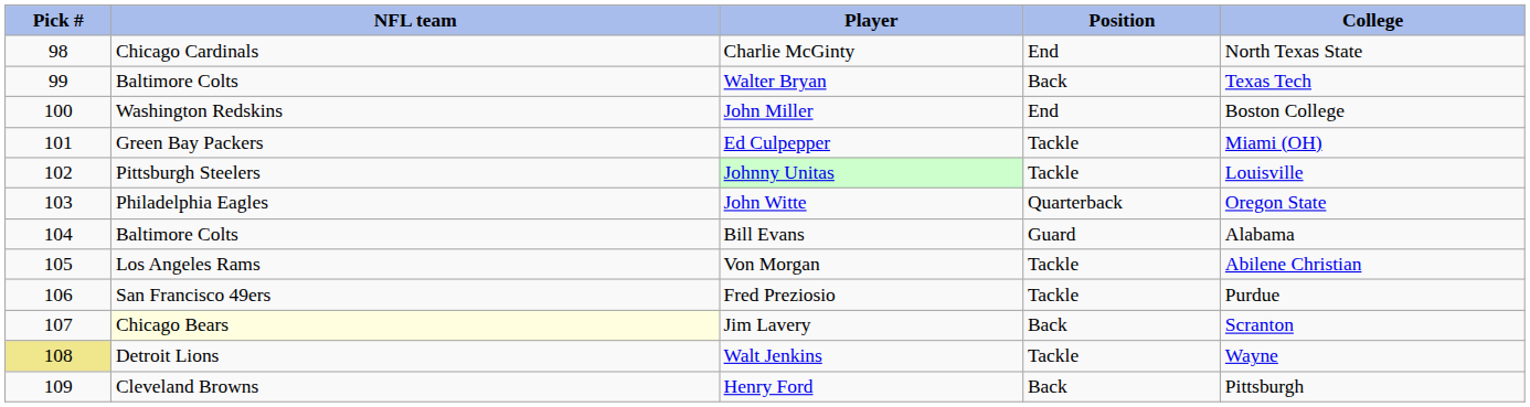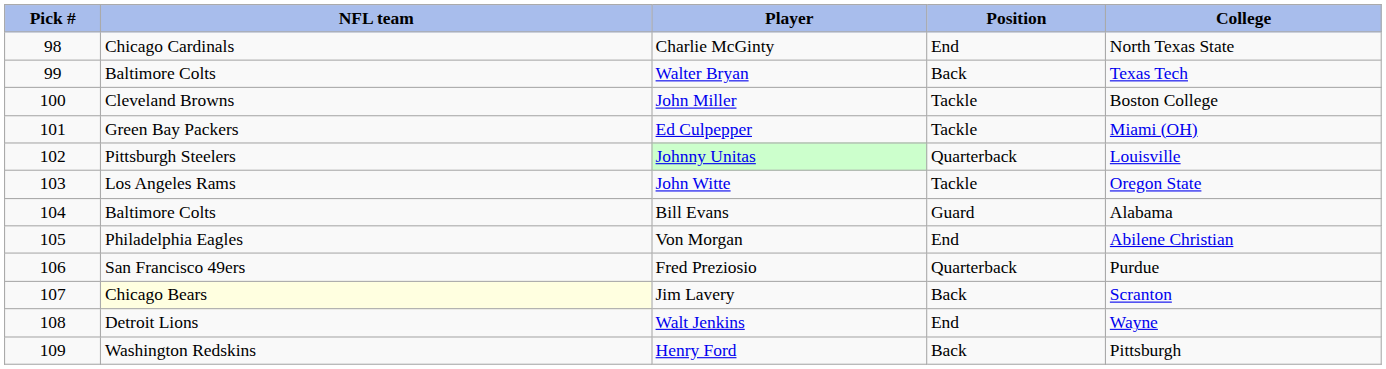 <table class="wikitable sortable sortable" style="width: 100%">
 <tr>
 <th style="background:#A8BDEC;" width=7%>Pick #</th>
 <th width=40% style="background:#A8BDEC;">NFL team</th>
 <th width=20% style="background:#A8BDEC;">Player</th>
 <th width=13% style="background:#A8BDEC;">Position</th>
 <th style="background:#A8BDEC;">College</th>
 </tr>
 <tr>
 <td align=center>98</td>
 <td>Chicago Cardinals</td>
 <td>Charlie McGinty</td>
 <td>End</td>
 <td>North Texas State</td>
 </tr>
 <tr>
 <td align=center>99</td>
 <td>Baltimore Colts</td>
 <td><a href='#'>Walter Bryan</a></td>
 <td>Back</td>
 <td><a href='#'>Texas Tech</a></td>
 </tr>
 <tr>
 <td align=center>100</td>
-<td>Washington Redskins</td>
+<td>Cleveland Browns</td>
 <td><a href='#'>John Miller</a></td>
-<td>End</td>
+<td>Tackle</td>
 <td>Boston College</td>
 </tr>
 <tr>
 <td align=center>101</td>
 <td>Green Bay Packers</td>
 <td><a href='#'>Ed Culpepper</a></td>
 <td>Tackle</td>
 <td><a href='#'>Miami (OH)</a></td>
 </tr>
 <tr>
 <td align=center>102</td>
 <td>Pittsburgh Steelers</td>
 <td bgcolor="#CCFFCC"><a href='#'>Johnny Unitas</a></td>
-<td>Tackle</td>
+<td>Quarterback</td>
 <td><a href='#'>Louisville</a></td>
 </tr>
 <tr>
 <td align=center>103</td>
-<td>Philadelphia Eagles</td>
+<td>Los Angeles Rams</td>
 <td><a href='#'>John Witte</a></td>
-<td>Quarterback</td>
+<td>Tackle</td>
 <td><a href='#'>Oregon State</a></td>
 </tr>
 <tr>
 <td align=center>104</td>
 <td>Baltimore Colts</td>
 <td>Bill Evans</td>
 <td>Guard</td>
 <td>Alabama</td>
 </tr>
 <tr>
 <td align=center>105</td>
-<td>Los Angeles Rams</td>
+<td>Philadelphia Eagles</td>
 <td>Von Morgan</td>
-<td>Tackle</td>
+<td>End</td>
 <td><a href='#'>Abilene Christian</a></td>
 </tr>
 <tr>
 <td align=center>106</td>
 <td>San Francisco 49ers</td>
 <td>Fred Preziosio</td>
-<td>Tackle</td>
+<td>Quarterback</td>
 <td>Purdue</td>
 </tr>
 <tr>
 <td align=center>107</td>
 <td style="background: lightyellow;">Chicago Bears</td>
 <td>Jim Lavery</td>
 <td>Back</td>
 <td><a href='#'>Scranton</a></td>
 </tr>
 <tr>
-<td align=center style="background: khaki;">108</td>
+<td align=center>108</td>
 <td>Detroit Lions</td>
 <td><a href='#'>Walt Jenkins</a></td>
-<td>Tackle</td>
+<td>End</td>
 <td><a href='#'>Wayne</a></td>
 </tr>
 <tr>
 <td align=center>109</td>
-<td>Cleveland Browns</td>
+<td>Washington Redskins</td>
 <td><a href='#'>Henry Ford</a></td>
 <td>Back</td>
 <td>Pittsburgh</td>
 </tr>
 </table>
